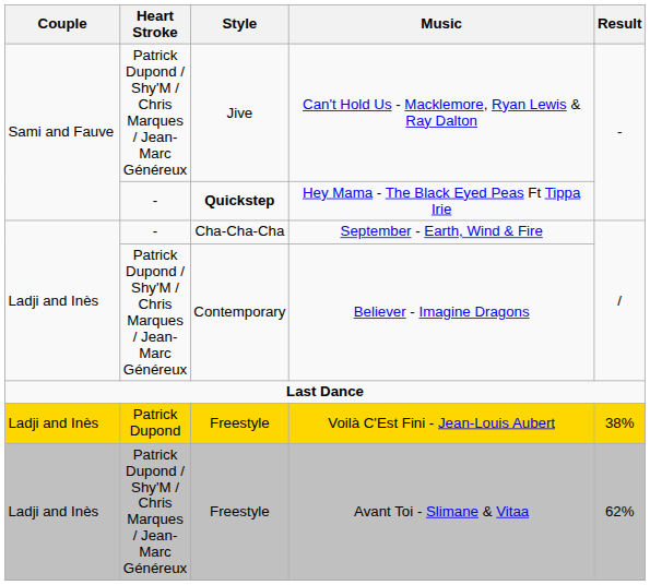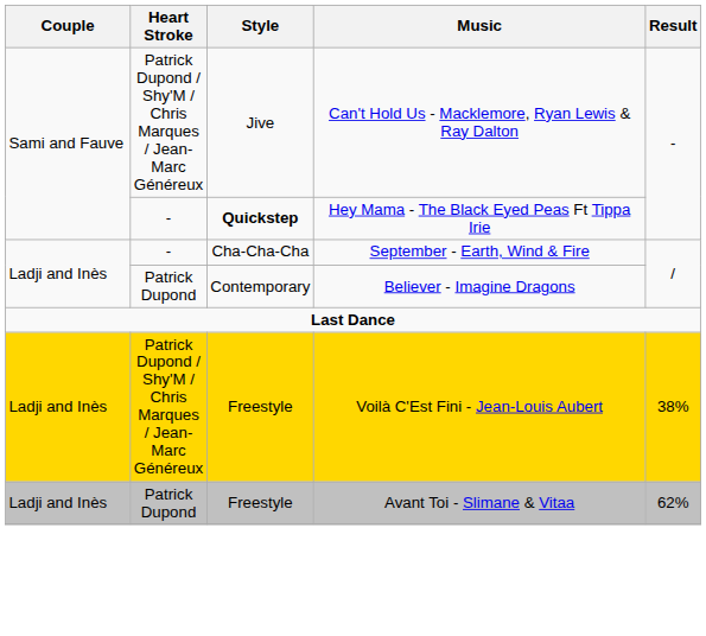 <table class="wikitable" style="width:80%; text-align:center;">
 <tr>
 <th style="width:20%;">Couple</th>
 <th style="width:10%;">Heart Stroke</th>
 <th style="width:15%;">Style</th>
 <th style="width:60%;">Music</th>
 <th style="width:60%;">Result</th>
 </tr>
 <tr>
 <td rowspan="2" style="text-align:left;">Sami and Fauve</td>
 <td>Patrick Dupond / Shy'M / Chris Marques / Jean-Marc Généreux</td>
 <td>Jive</td>
 <td><a href='#'>Can't Hold Us</a> - <a href='#'>Macklemore</a>, <a href='#'>Ryan Lewis</a> & <a href='#'>Ray Dalton</a></td>
 <td rowspan=2>-</td>
 </tr>
 <tr>
 <td>-</td>
 <td><strong>Quickstep</strong></td>
 <td><a href='#'>Hey Mama</a> - <a href='#'>The Black Eyed Peas</a> Ft <a href='#'>Tippa Irie</a></td>
 </tr>
 <tr>
 <td rowspan="2" style="text-align:left;">Ladji and Inès</td>
 <td>-</td>
 <td>Cha-Cha-Cha</td>
 <td><a href='#'>September</a> - <a href='#'>Earth, Wind & Fire</a></td>
 <td rowspan=2>/</td>
 </tr>
 <tr>
-<td>Patrick Dupond / Shy'M / Chris Marques / Jean-Marc Généreux</td>
+<td>Patrick Dupond</td>
 <td>Contemporary</td>
 <td><a href='#'>Believer</a> - <a href='#'>Imagine Dragons</a></td>
 </tr>
 <tr>
 <td colspan=6 style="text-align:center;"><strong>Last Dance</strong></td>
 </tr>
 <tr style="background:gold;">
 <td style="text-align:left;">Ladji and Inès</td>
-<td>Patrick Dupond</td>
+<td>Patrick Dupond / Shy'M / Chris Marques / Jean-Marc Généreux</td>
 <td>Freestyle</td>
 <td>Voilà C'Est Fini - <a href='#'>Jean-Louis Aubert</a></td>
 <td>38%</td>
 </tr>
 <tr style="background:silver;">
 <td style="text-align:left;">Ladji and Inès</td>
-<td>Patrick Dupond / Shy'M / Chris Marques / Jean-Marc Généreux</td>
+<td>Patrick Dupond</td>
 <td>Freestyle</td>
 <td>Avant Toi - <a href='#'>Slimane</a> & <a href='#'>Vitaa</a></td>
 <td>62%</td>
 </tr>
 <tr>
 </tr>
 </table>
